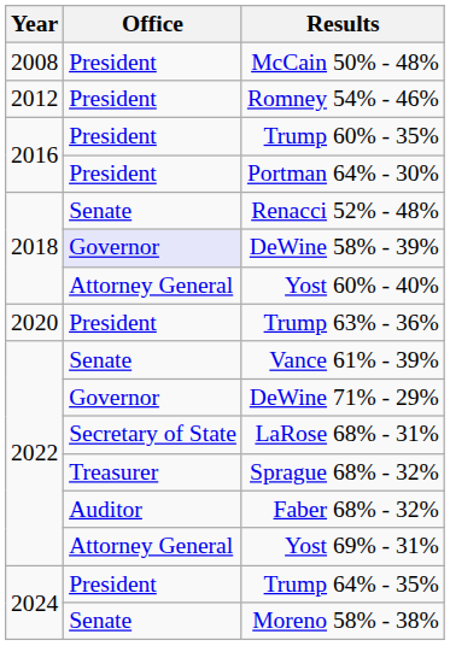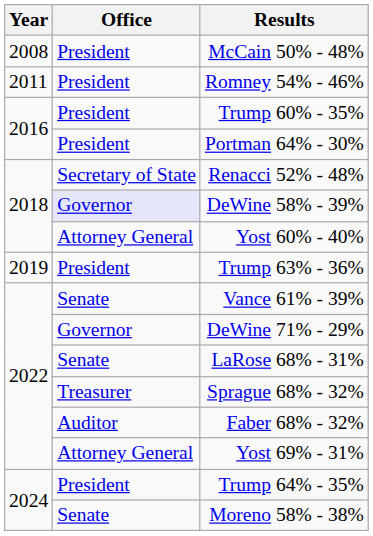 <table class=wikitable>
 <tr>
 <th>Year</th>
 <th>Office</th>
 <th>Results</th>
 </tr>
 <tr>
 <td>2008</td>
 <td><a href='#'>President</a></td>
 <td align="right" ><a href='#'>McCain</a> 50% - 48%</td>
 </tr>
 <tr>
-<td>2012</td>
+<td>2011</td>
 <td><a href='#'>President</a></td>
 <td align="right" ><a href='#'>Romney</a> 54% - 46%</td>
 </tr>
 <tr>
 <td rowspan=2>2016</td>
 <td><a href='#'>President</a></td>
 <td align="right" ><a href='#'>Trump</a> 60% - 35%</td>
 </tr>
 <tr>
 <td><a href='#'>President</a></td>
 <td align="right" ><a href='#'>Portman</a> 64% - 30%</td>
 </tr>
 <tr>
 <td rowspan=3>2018</td>
-<td><a href='#'>Senate</a></td>
+<td><a href='#'>Secretary of State</a></td>
 <td align="right" ><a href='#'>Renacci</a> 52% - 48%</td>
 </tr>
 <tr>
 <td style="background: lavender;"><a href='#'>Governor</a></td>
 <td align="right" ><a href='#'>DeWine</a> 58% - 39%</td>
 </tr>
 <tr>
 <td><a href='#'>Attorney General</a></td>
 <td align="right" ><a href='#'>Yost</a> 60% - 40%</td>
 </tr>
 <tr>
-<td>2020</td>
+<td>2019</td>
 <td><a href='#'>President</a></td>
 <td align="right" ><a href='#'>Trump</a> 63% - 36%</td>
 </tr>
 <tr>
 <td rowspan=6>2022</td>
 <td><a href='#'>Senate</a></td>
 <td align="right" ><a href='#'>Vance</a> 61% - 39%</td>
 </tr>
 <tr>
 <td><a href='#'>Governor</a></td>
 <td align="right" ><a href='#'>DeWine</a> 71% - 29%</td>
 </tr>
 <tr>
-<td><a href='#'>Secretary of State</a></td>
+<td><a href='#'>Senate</a></td>
 <td align="right" ><a href='#'>LaRose</a> 68% - 31%</td>
 </tr>
 <tr>
 <td><a href='#'>Treasurer</a></td>
 <td align="right" ><a href='#'>Sprague</a> 68% - 32%</td>
 </tr>
 <tr>
 <td><a href='#'>Auditor</a></td>
 <td align="right" ><a href='#'>Faber</a> 68% - 32%</td>
 </tr>
 <tr>
 <td><a href='#'>Attorney General</a></td>
 <td align="right" ><a href='#'>Yost</a> 69% - 31%</td>
 </tr>
 <tr>
 <td rowspan=2>2024</td>
 <td><a href='#'>President</a></td>
 <td align="right" ><a href='#'>Trump</a> 64% - 35%</td>
 </tr>
 <tr>
 <td><a href='#'>Senate</a></td>
 <td align="right" ><a href='#'>Moreno</a> 58% - 38%</td>
 </tr>
 </table>
